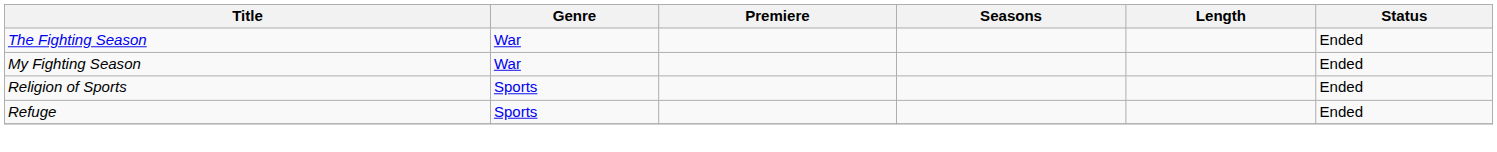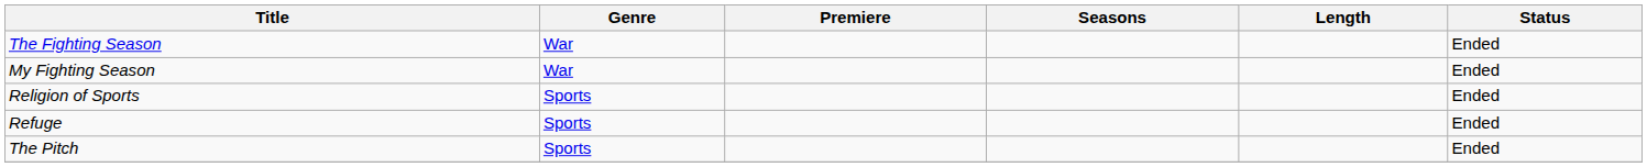 <table class="wikitable sortable" style="width:100%;">
 <tr>
 <th>Title</th>
 <th>Genre</th>
 <th>Premiere</th>
 <th>Seasons</th>
 <th>Length</th>
 <th>Status</th>
 </tr>
 <tr>
 <td><em><a href='#'>The Fighting Season</a></em></td>
 <td><a href='#'>War</a></td>
 <td></td>
 <td></td>
 <td></td>
 <td>Ended</td>
 </tr>
 <tr>
 <td><em>My Fighting Season</em></td>
 <td><a href='#'>War</a></td>
 <td></td>
 <td></td>
 <td></td>
 <td>Ended</td>
 </tr>
 <tr>
 <td><em>Religion of Sports</em></td>
 <td><a href='#'>Sports</a></td>
 <td></td>
 <td></td>
 <td></td>
 <td>Ended</td>
 </tr>
 <tr>
 <td><em>Refuge</em></td>
 <td><a href='#'>Sports</a></td>
 <td></td>
 <td></td>
 <td></td>
 <td>Ended</td>
 </tr>
 <tr>
+<td><em>The Pitch</em></td>
+<td><a href='#'>Sports</a></td>
+<td></td>
+<td></td>
+<td></td>
+<td>Ended</td>
+</tr>
+<tr>
 </tr>
 </table>
